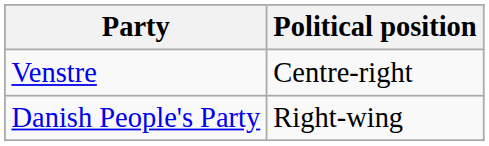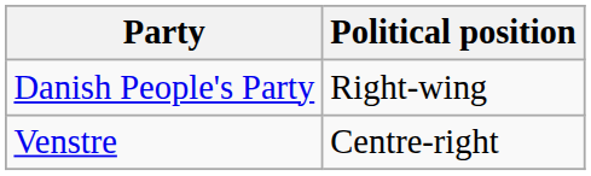 <table class="wikitable mw-collapsible mw-collapsed">
 <tr>
 <th>Party</th>
 <th>Political position</th>
 </tr>
 <tr>
+<td><a href='#'>Danish People's Party</a></td>
+<td>Right-wing</td>
+</tr>
+<tr>
 <td><a href='#'>Venstre</a></td>
 <td>Centre-right</td>
 </tr>
-<tr>
-<td><a href='#'>Danish People's Party</a></td>
-<td>Right-wing</td>
-</tr>
 </table>
